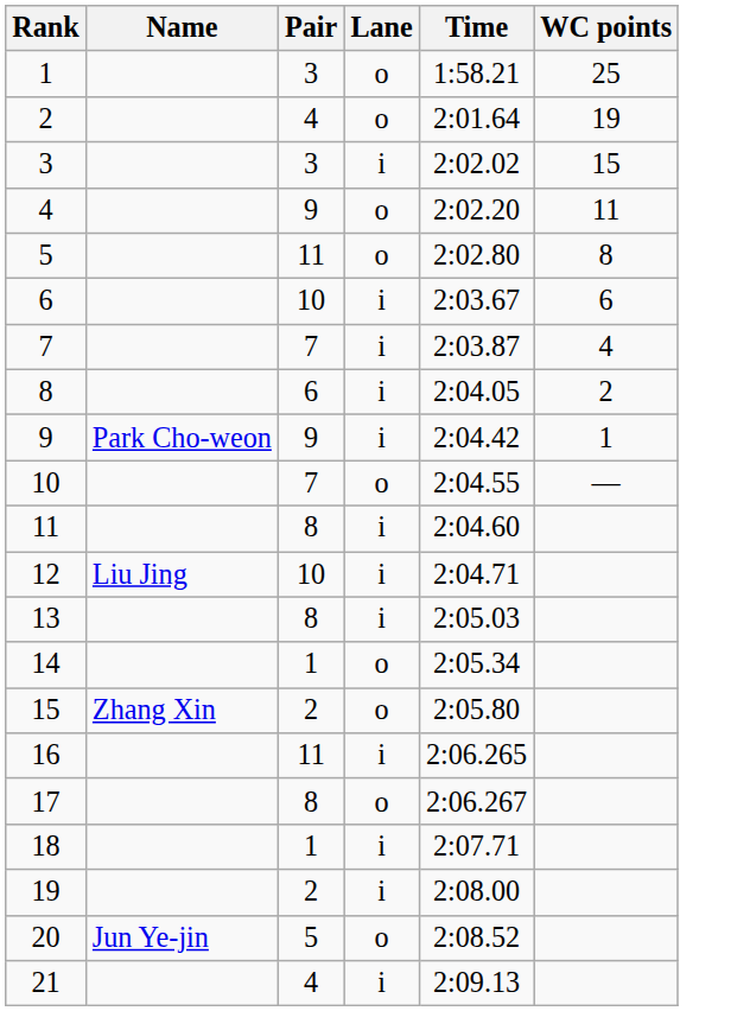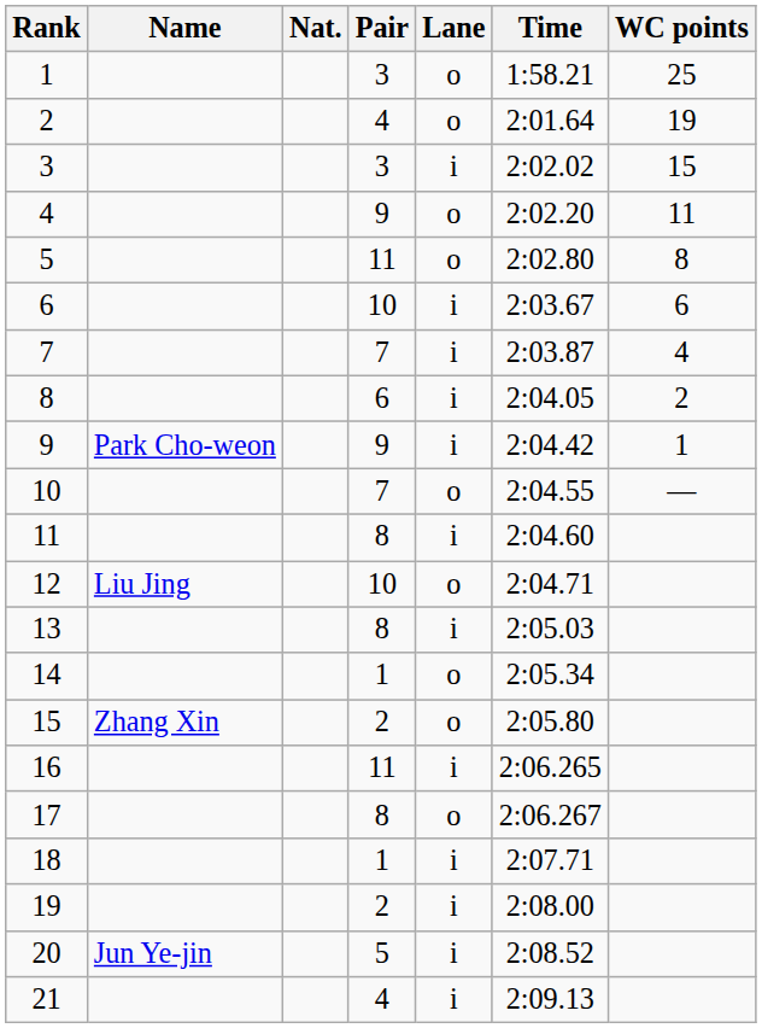 <table class="wikitable sortable" style="text-align:center">
 <tr>
 <th>Rank</th>
 <th>Name</th>
+<th>Nat.</th>
 <th>Pair</th>
 <th>Lane</th>
 <th>Time</th>
 <th>WC points</th>
 </tr>
 <tr>
 <td>1</td>
 <td align=left></td>
+<td></td>
 <td>3</td>
 <td>o</td>
 <td>1:58.21</td>
 <td>25</td>
 </tr>
 <tr>
 <td>2</td>
 <td align=left></td>
+<td></td>
 <td>4</td>
 <td>o</td>
 <td>2:01.64</td>
 <td>19</td>
 </tr>
 <tr>
 <td>3</td>
 <td align=left></td>
+<td></td>
 <td>3</td>
 <td>i</td>
 <td>2:02.02</td>
 <td>15</td>
 </tr>
 <tr>
 <td>4</td>
 <td align=left></td>
+<td></td>
 <td>9</td>
 <td>o</td>
 <td>2:02.20</td>
 <td>11</td>
 </tr>
 <tr>
 <td>5</td>
 <td align=left></td>
+<td></td>
 <td>11</td>
 <td>o</td>
 <td>2:02.80</td>
 <td>8</td>
 </tr>
 <tr>
 <td>6</td>
 <td align=left></td>
+<td></td>
 <td>10</td>
 <td>i</td>
 <td>2:03.67</td>
 <td>6</td>
 </tr>
 <tr>
 <td>7</td>
 <td align=left></td>
+<td></td>
 <td>7</td>
 <td>i</td>
 <td>2:03.87</td>
 <td>4</td>
 </tr>
 <tr>
 <td>8</td>
 <td align=left></td>
+<td></td>
 <td>6</td>
 <td>i</td>
 <td>2:04.05</td>
 <td>2</td>
 </tr>
 <tr>
 <td>9</td>
 <td align=left><a href='#'>Park Cho-weon</a></td>
+<td></td>
 <td>9</td>
 <td>i</td>
 <td>2:04.42</td>
 <td>1</td>
 </tr>
 <tr>
 <td>10</td>
 <td align=left></td>
+<td></td>
 <td>7</td>
 <td>o</td>
 <td>2:04.55</td>
 <td>—</td>
 </tr>
 <tr>
 <td>11</td>
 <td align=left></td>
+<td></td>
 <td>8</td>
 <td>i</td>
 <td>2:04.60</td>
 <td></td>
 </tr>
 <tr>
 <td>12</td>
 <td align=left><a href='#'>Liu Jing</a></td>
+<td></td>
 <td>10</td>
-<td>i</td>
+<td>o</td>
 <td>2:04.71</td>
 <td></td>
 </tr>
 <tr>
 <td>13</td>
 <td align=left></td>
+<td></td>
 <td>8</td>
 <td>i</td>
 <td>2:05.03</td>
 <td></td>
 </tr>
 <tr>
 <td>14</td>
 <td align=left></td>
+<td></td>
 <td>1</td>
 <td>o</td>
 <td>2:05.34</td>
 <td></td>
 </tr>
 <tr>
 <td>15</td>
 <td align=left><a href='#'>Zhang Xin</a></td>
+<td></td>
 <td>2</td>
 <td>o</td>
 <td>2:05.80</td>
 <td></td>
 </tr>
 <tr>
 <td>16</td>
 <td align=left></td>
+<td></td>
 <td>11</td>
 <td>i</td>
 <td>2:06.265</td>
 <td></td>
 </tr>
 <tr>
 <td>17</td>
 <td align=left></td>
+<td></td>
 <td>8</td>
 <td>o</td>
 <td>2:06.267</td>
 <td></td>
 </tr>
 <tr>
 <td>18</td>
 <td align=left></td>
+<td></td>
 <td>1</td>
 <td>i</td>
 <td>2:07.71</td>
 <td></td>
 </tr>
 <tr>
 <td>19</td>
 <td align=left></td>
+<td></td>
 <td>2</td>
 <td>i</td>
 <td>2:08.00</td>
 <td></td>
 </tr>
 <tr>
 <td>20</td>
 <td align=left><a href='#'>Jun Ye-jin</a></td>
+<td></td>
 <td>5</td>
-<td>o</td>
+<td>i</td>
 <td>2:08.52</td>
 <td></td>
 </tr>
 <tr>
 <td>21</td>
 <td align=left></td>
+<td></td>
 <td>4</td>
 <td>i</td>
 <td>2:09.13</td>
 <td></td>
 </tr>
 </table>
